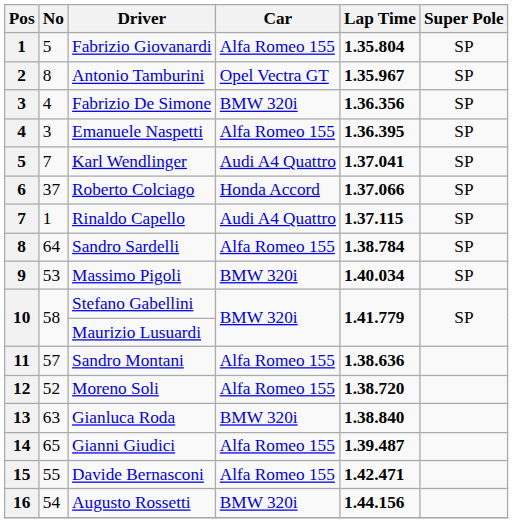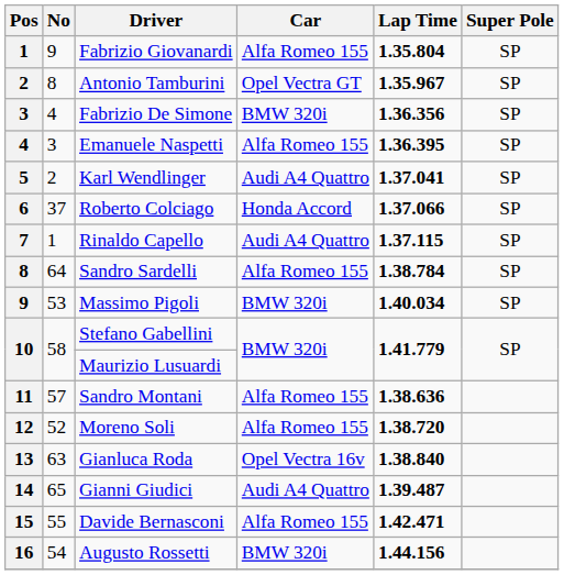 <table class="wikitable" style="font-size: 85%;">
 <tr>
 <th>Pos</th>
 <th>No</th>
 <th>Driver</th>
 <th>Car</th>
 <th>Lap Time</th>
 <th>Super Pole</th>
 </tr>
 <tr>
 <th>1</th>
-<td>5</td>
+<td>9</td>
 <td> <a href='#'>Fabrizio Giovanardi</a></td>
 <td><a href='#'>Alfa Romeo 155</a></td>
 <td><strong>1.35.804</strong></td>
 <td align=center>SP</td>
 </tr>
 <tr>
 <th>2</th>
 <td>8</td>
 <td> <a href='#'>Antonio Tamburini</a></td>
 <td><a href='#'> Opel Vectra GT</a></td>
 <td><strong>1.35.967</strong></td>
 <td align=center>SP</td>
 </tr>
 <tr>
 <th>3</th>
 <td>4</td>
 <td> <a href='#'>Fabrizio De Simone</a></td>
 <td><a href='#'>BMW 320i</a></td>
 <td><strong>1.36.356</strong></td>
 <td align=center>SP</td>
 </tr>
 <tr>
 <th>4</th>
 <td>3</td>
 <td> <a href='#'>Emanuele Naspetti</a></td>
 <td><a href='#'>Alfa Romeo 155</a></td>
 <td><strong>1.36.395</strong></td>
 <td align=center>SP</td>
 </tr>
 <tr>
 <th>5</th>
-<td>7</td>
+<td>2</td>
 <td> <a href='#'>Karl Wendlinger</a></td>
 <td><a href='#'>Audi A4 Quattro</a></td>
 <td><strong>1.37.041</strong></td>
 <td align=center>SP</td>
 </tr>
 <tr>
 <th>6</th>
 <td>37</td>
 <td> <a href='#'>Roberto Colciago</a></td>
 <td><a href='#'>Honda Accord</a></td>
 <td><strong>1.37.066</strong></td>
 <td align=center>SP</td>
 </tr>
 <tr>
 <th>7</th>
 <td>1</td>
 <td> <a href='#'>Rinaldo Capello</a></td>
 <td><a href='#'>Audi A4 Quattro</a></td>
 <td><strong>1.37.115</strong></td>
 <td align=center>SP</td>
 </tr>
 <tr>
 <th>8</th>
 <td>64</td>
 <td> <a href='#'>Sandro Sardelli</a></td>
 <td><a href='#'>Alfa Romeo 155</a></td>
 <td><strong>1.38.784</strong></td>
 <td align=center>SP</td>
 </tr>
 <tr>
 <th>9</th>
 <td>53</td>
 <td> <a href='#'>Massimo Pigoli</a></td>
 <td><a href='#'>BMW 320i</a></td>
 <td><strong>1.40.034</strong></td>
 <td align=center>SP</td>
 </tr>
 <tr>
 <th rowspan=2>10</th>
 <td rowspan=2>58</td>
 <td> <a href='#'>Stefano Gabellini</a></td>
 <td rowspan=2><a href='#'>BMW 320i</a></td>
 <td rowspan=2><strong>1.41.779</strong></td>
 <td rowspan=2 align=center>SP</td>
 </tr>
 <tr>
 <td> <a href='#'>Maurizio Lusuardi</a></td>
 </tr>
 <tr>
 <th>11</th>
 <td>57</td>
 <td> <a href='#'>Sandro Montani</a></td>
 <td><a href='#'>Alfa Romeo 155</a></td>
 <td><strong>1.38.636</strong></td>
 <td></td>
 </tr>
 <tr>
 <th>12</th>
 <td>52</td>
 <td> <a href='#'>Moreno Soli</a></td>
 <td><a href='#'>Alfa Romeo 155</a></td>
 <td><strong>1.38.720</strong></td>
 <td></td>
 </tr>
 <tr>
 <th>13</th>
 <td>63</td>
 <td> <a href='#'>Gianluca Roda</a></td>
-<td><a href='#'>BMW 320i</a></td>
+<td><a href='#'> Opel Vectra 16v</a></td>
 <td><strong>1.38.840</strong></td>
 <td></td>
 </tr>
 <tr>
 <th>14</th>
 <td>65</td>
 <td> <a href='#'>Gianni Giudici</a></td>
-<td><a href='#'>Alfa Romeo 155</a></td>
+<td><a href='#'>Audi A4 Quattro</a></td>
 <td><strong>1.39.487</strong></td>
 <td></td>
 </tr>
 <tr>
 <th>15</th>
 <td>55</td>
 <td> <a href='#'>Davide Bernasconi</a></td>
 <td><a href='#'>Alfa Romeo 155</a></td>
 <td><strong>1.42.471</strong></td>
 <td></td>
 </tr>
 <tr>
 <th>16</th>
 <td>54</td>
 <td> <a href='#'>Augusto Rossetti</a></td>
 <td><a href='#'>BMW 320i</a></td>
 <td><strong>1.44.156</strong></td>
 <td></td>
 </tr>
 <tr>
 </tr>
 </table>
